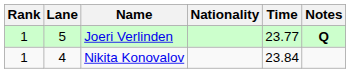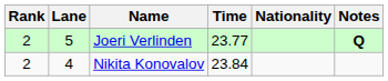 <table class="wikitable sortable" style="text-align:center">
 <tr>
 <th>Rank</th>
 <th>Lane</th>
 <th>Name</th>
+<th>Time</th>
 <th>Nationality</th>
-<th>Time</th>
 <th>Notes</th>
 </tr>
 <tr bgcolor=ccffcc>
-<td>1</td>
+<td>2</td>
 <td>5</td>
 <td align=left><a href='#'>Joeri Verlinden</a></td>
+<td>23.77</td>
 <td align=left></td>
-<td>23.77</td>
 <td><strong>Q</strong></td>
 </tr>
 <tr>
-<td>1</td>
+<td>2</td>
 <td>4</td>
 <td align=left><a href='#'>Nikita Konovalov</a></td>
+<td>23.84</td>
 <td align=left></td>
-<td>23.84</td>
 <td></td>
 </tr>
 </table>
